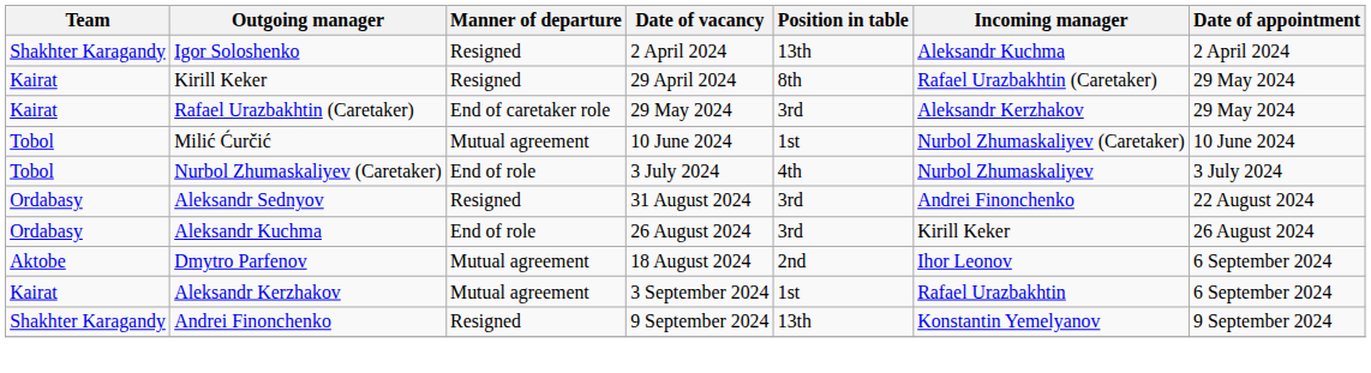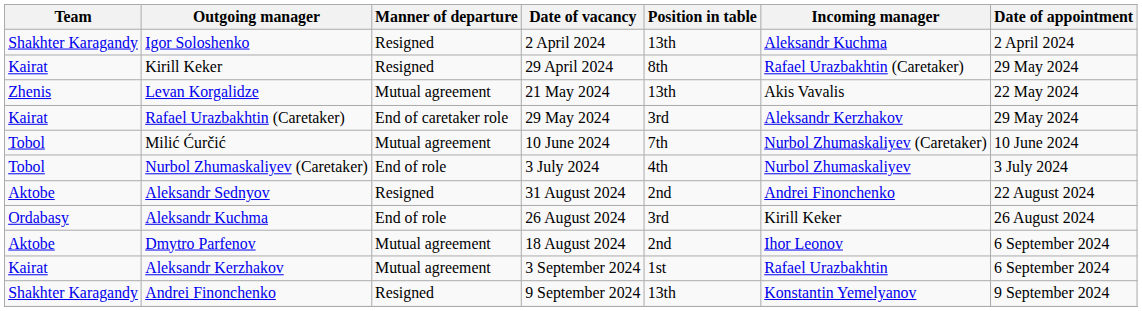 <table class="wikitable">
 <tr>
 <th>Team</th>
 <th>Outgoing manager</th>
 <th>Manner of departure</th>
 <th>Date of vacancy</th>
 <th>Position in table</th>
 <th>Incoming manager</th>
 <th>Date of appointment</th>
 </tr>
 <tr>
 <td><a href='#'>Shakhter Karagandy</a></td>
 <td><a href='#'>Igor Soloshenko</a></td>
 <td>Resigned</td>
 <td>2 April 2024</td>
 <td rowspan="1">13th</td>
 <td><a href='#'>Aleksandr Kuchma</a> </td>
 <td>2 April 2024</td>
 </tr>
 <tr>
 <td><a href='#'>Kairat</a></td>
 <td>Kirill Keker</td>
 <td>Resigned</td>
 <td>29 April 2024</td>
 <td rowspan="1">8th</td>
 <td><a href='#'>Rafael Urazbakhtin</a> (Caretaker)</td>
 <td>29 May 2024</td>
 </tr>
 <tr>
+<td><a href='#'>Zhenis</a></td>
+<td><a href='#'>Levan Korgalidze</a></td>
+<td>Mutual agreement</td>
+<td>21 May 2024</td>
+<td rowspan="1">13th</td>
+<td>Akis Vavalis</td>
+<td>22 May 2024</td>
+</tr>
+<tr>
 <td><a href='#'>Kairat</a></td>
 <td><a href='#'>Rafael Urazbakhtin</a> (Caretaker)</td>
 <td>End of caretaker role</td>
 <td>29 May 2024</td>
 <td rowspan="1">3rd</td>
 <td><a href='#'>Aleksandr Kerzhakov</a></td>
 <td>29 May 2024</td>
 </tr>
 <tr>
 <td><a href='#'>Tobol</a></td>
 <td>Milić Ćurčić</td>
 <td>Mutual agreement</td>
 <td>10 June 2024</td>
-<td rowspan="1">1st</td>
+<td rowspan="1">7th</td>
 <td><a href='#'>Nurbol Zhumaskaliyev</a> (Caretaker)</td>
 <td>10 June 2024</td>
 </tr>
 <tr>
 <td><a href='#'>Tobol</a></td>
 <td><a href='#'>Nurbol Zhumaskaliyev</a> (Caretaker)</td>
 <td>End of role</td>
 <td>3 July 2024</td>
 <td rowspan="1">4th</td>
 <td><a href='#'>Nurbol Zhumaskaliyev</a></td>
 <td>3 July 2024</td>
 </tr>
 <tr>
-<td><a href='#'>Ordabasy</a></td>
+<td><a href='#'>Aktobe</a></td>
 <td><a href='#'>Aleksandr Sednyov</a></td>
 <td>Resigned</td>
 <td>31 August 2024</td>
-<td rowspan="1">3rd</td>
+<td rowspan="1">2nd</td>
 <td><a href='#'>Andrei Finonchenko</a></td>
 <td>22 August 2024</td>
 </tr>
 <tr>
 <td><a href='#'>Ordabasy</a></td>
 <td><a href='#'>Aleksandr Kuchma</a> </td>
 <td>End of role</td>
 <td>26 August 2024</td>
 <td rowspan="1">3rd</td>
 <td>Kirill Keker</td>
 <td>26 August 2024</td>
 </tr>
 <tr>
 <td><a href='#'>Aktobe</a></td>
 <td><a href='#'>Dmytro Parfenov</a></td>
 <td>Mutual agreement</td>
 <td>18 August 2024</td>
 <td rowspan="1">2nd</td>
 <td><a href='#'>Ihor Leonov</a></td>
 <td>6 September 2024</td>
 </tr>
 <tr>
 <td><a href='#'>Kairat</a></td>
 <td><a href='#'>Aleksandr Kerzhakov</a></td>
 <td>Mutual agreement</td>
 <td>3 September 2024</td>
 <td rowspan="1">1st</td>
 <td><a href='#'>Rafael Urazbakhtin</a></td>
 <td>6 September 2024</td>
 </tr>
 <tr>
 <td><a href='#'>Shakhter Karagandy</a></td>
 <td><a href='#'>Andrei Finonchenko</a></td>
 <td>Resigned</td>
 <td>9 September 2024</td>
 <td rowspan="1">13th</td>
 <td><a href='#'>Konstantin Yemelyanov</a></td>
 <td>9 September 2024</td>
 </tr>
 <tr>
 </tr>
 </table>
